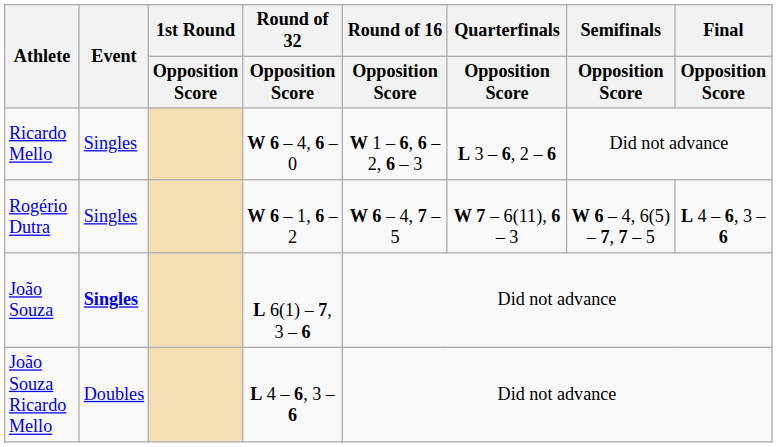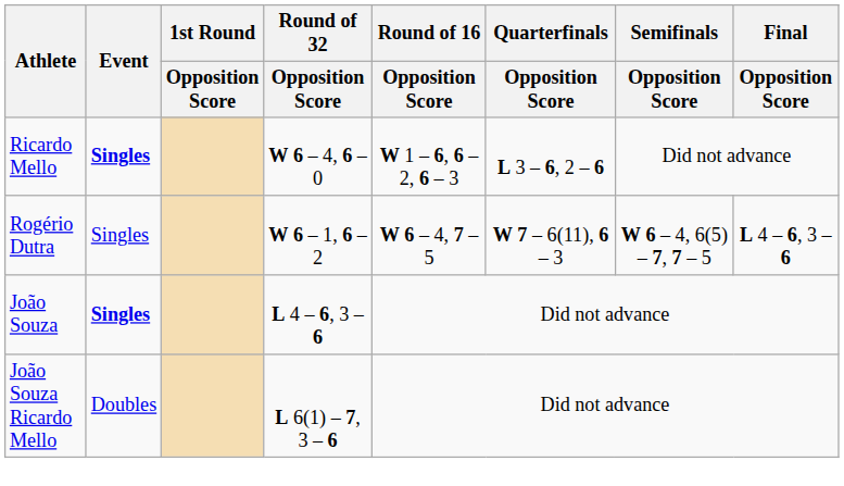 <table class="wikitable" style="font-size:90%">
 <tr>
 <th rowspan=2>Athlete</th>
 <th rowspan=2>Event</th>
 <th>1st Round</th>
 <th>Round of 32</th>
 <th>Round of 16</th>
 <th>Quarterfinals</th>
 <th>Semifinals</th>
 <th colspan=2>Final</th>
 </tr>
 <tr>
 <th>Opposition<br>Score</th>
 <th>Opposition<br>Score</th>
 <th>Opposition<br>Score</th>
 <th>Opposition<br>Score</th>
 <th>Opposition<br>Score</th>
 <th>Opposition<br>Score</th>
 </tr>
 <tr>
 <td><a href='#'>Ricardo Mello</a></td>
-<td><a href='#'>Singles</a></td>
+<td><strong><a href='#'>Singles</a></strong></td>
 <td align=center bgcolor=wheat></td>
 <td align=center><br><strong>W</strong> <strong>6</strong> – 4, <strong>6</strong> – 0</td>
 <td align=center><br><strong>W</strong> 1 – <strong>6</strong>, <strong>6</strong> – 2, <strong>6</strong> – 3</td>
 <td align=center><br><strong>L</strong> 3 – <strong>6</strong>, 2 – <strong>6</strong></td>
 <td align="center" colspan="7">Did not advance</td>
 </tr>
 <tr>
 <td><a href='#'>Rogério Dutra</a></td>
 <td><a href='#'>Singles</a></td>
 <td align=center bgcolor=wheat></td>
 <td align=center><br><strong>W</strong> <strong>6</strong> – 1, <strong>6</strong> – 2</td>
 <td align=center><br><strong>W</strong> <strong>6</strong> – 4, <strong>7</strong> – 5</td>
 <td align=center><br><strong>W</strong> <strong>7</strong> – 6(11), <strong>6</strong> – 3</td>
 <td align=center><br><strong>W</strong> <strong>6</strong> – 4, 6(5) – <strong>7</strong>, <strong>7</strong> – 5</td>
 <td align=center><br><strong>L</strong> 4 – <strong>6</strong>, 3 – <strong>6</strong><br></td>
 </tr>
 <tr>
 <td><a href='#'>João Souza</a></td>
 <td><strong><a href='#'>Singles</a></strong></td>
 <td align=center bgcolor=wheat></td>
-<td align=center><br><br><strong>L</strong> 6(1) – <strong>7</strong>, 3 – <strong>6</strong></td>
+<td align=center><br><strong>L</strong> 4 – <strong>6</strong>, 3 – <strong>6</strong></td>
 <td align="center" colspan="7">Did not advance</td>
 </tr>
 <tr>
 <td><a href='#'>João Souza</a><br><a href='#'>Ricardo Mello</a></td>
 <td><a href='#'>Doubles</a></td>
 <td align=center bgcolor=wheat></td>
-<td align=center><br><strong>L</strong> 4 – <strong>6</strong>, 3 – <strong>6</strong></td>
+<td align=center><br><br><strong>L</strong> 6(1) – <strong>7</strong>, 3 – <strong>6</strong></td>
 <td align="center" colspan="7">Did not advance</td>
 </tr>
 </table>
